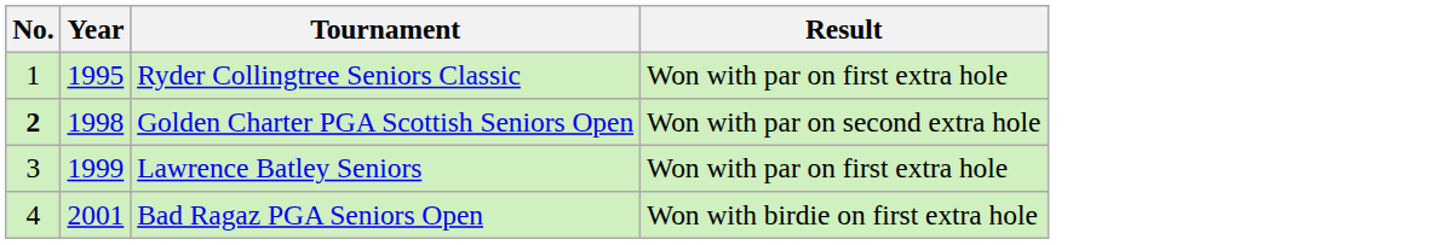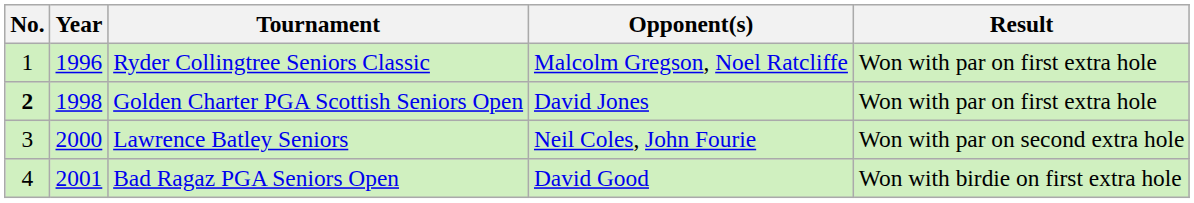 <table class="wikitable" style="font-size:95%;">
 <tr>
 <th>No.</th>
 <th>Year</th>
 <th>Tournament</th>
+<th>Opponent(s)</th>
 <th>Result</th>
 </tr>
 <tr style="background:#D0F0C0;">
 <td align=center>1</td>
-<td><a href='#'>1995</a></td>
+<td><a href='#'>1996</a></td>
 <td><a href='#'>Ryder Collingtree Seniors Classic</a></td>
+<td> <a href='#'>Malcolm Gregson</a>,  <a href='#'>Noel Ratcliffe</a></td>
 <td>Won with par on first extra hole</td>
 </tr>
 <tr style="background:#D0F0C0;">
 <td align=center><strong>2</strong></td>
 <td><a href='#'>1998</a></td>
 <td><a href='#'>Golden Charter PGA Scottish Seniors Open</a></td>
-<td>Won with par on second extra hole</td>
+<td> <a href='#'>David Jones</a></td>
+<td>Won with par on first extra hole</td>
 </tr>
 <tr style="background:#D0F0C0;">
 <td align=center>3</td>
-<td><a href='#'>1999</a></td>
+<td><a href='#'>2000</a></td>
 <td><a href='#'>Lawrence Batley Seniors</a></td>
-<td>Won with par on first extra hole</td>
+<td> <a href='#'>Neil Coles</a>,  <a href='#'>John Fourie</a></td>
+<td>Won with par on second extra hole</td>
 </tr>
 <tr style="background:#D0F0C0;">
 <td align=center>4</td>
 <td><a href='#'>2001</a></td>
 <td><a href='#'>Bad Ragaz PGA Seniors Open</a></td>
+<td> <a href='#'>David Good</a></td>
 <td>Won with birdie on first extra hole</td>
 </tr>
 </table>
